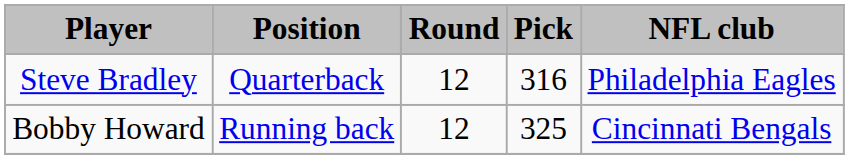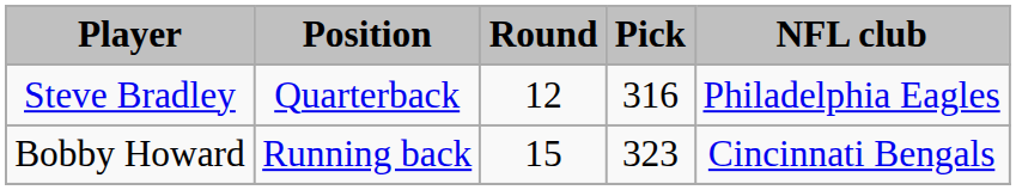 <table class="wikitable" style="text-align:center;">
 <tr style="background:#C0C0C0;">
 <td><strong>Player</strong></td>
 <td><strong>Position</strong></td>
 <td><strong>Round</strong></td>
 <td><strong>Pick</strong></td>
 <td><strong>NFL club</strong></td>
 </tr>
 <tr align="center" bgcolor="">
 <td><a href='#'>Steve Bradley</a></td>
 <td><a href='#'>Quarterback</a></td>
 <td>12</td>
 <td>316</td>
 <td><a href='#'>Philadelphia Eagles</a></td>
 </tr>
 <tr align="center" bgcolor="">
 <td>Bobby Howard</td>
 <td><a href='#'>Running back</a></td>
-<td>12</td>
-<td>325</td>
+<td>15</td>
+<td>323</td>
 <td><a href='#'>Cincinnati Bengals</a></td>
 </tr>
 <tr align="center" bgcolor="">
 </tr>
 </table>
